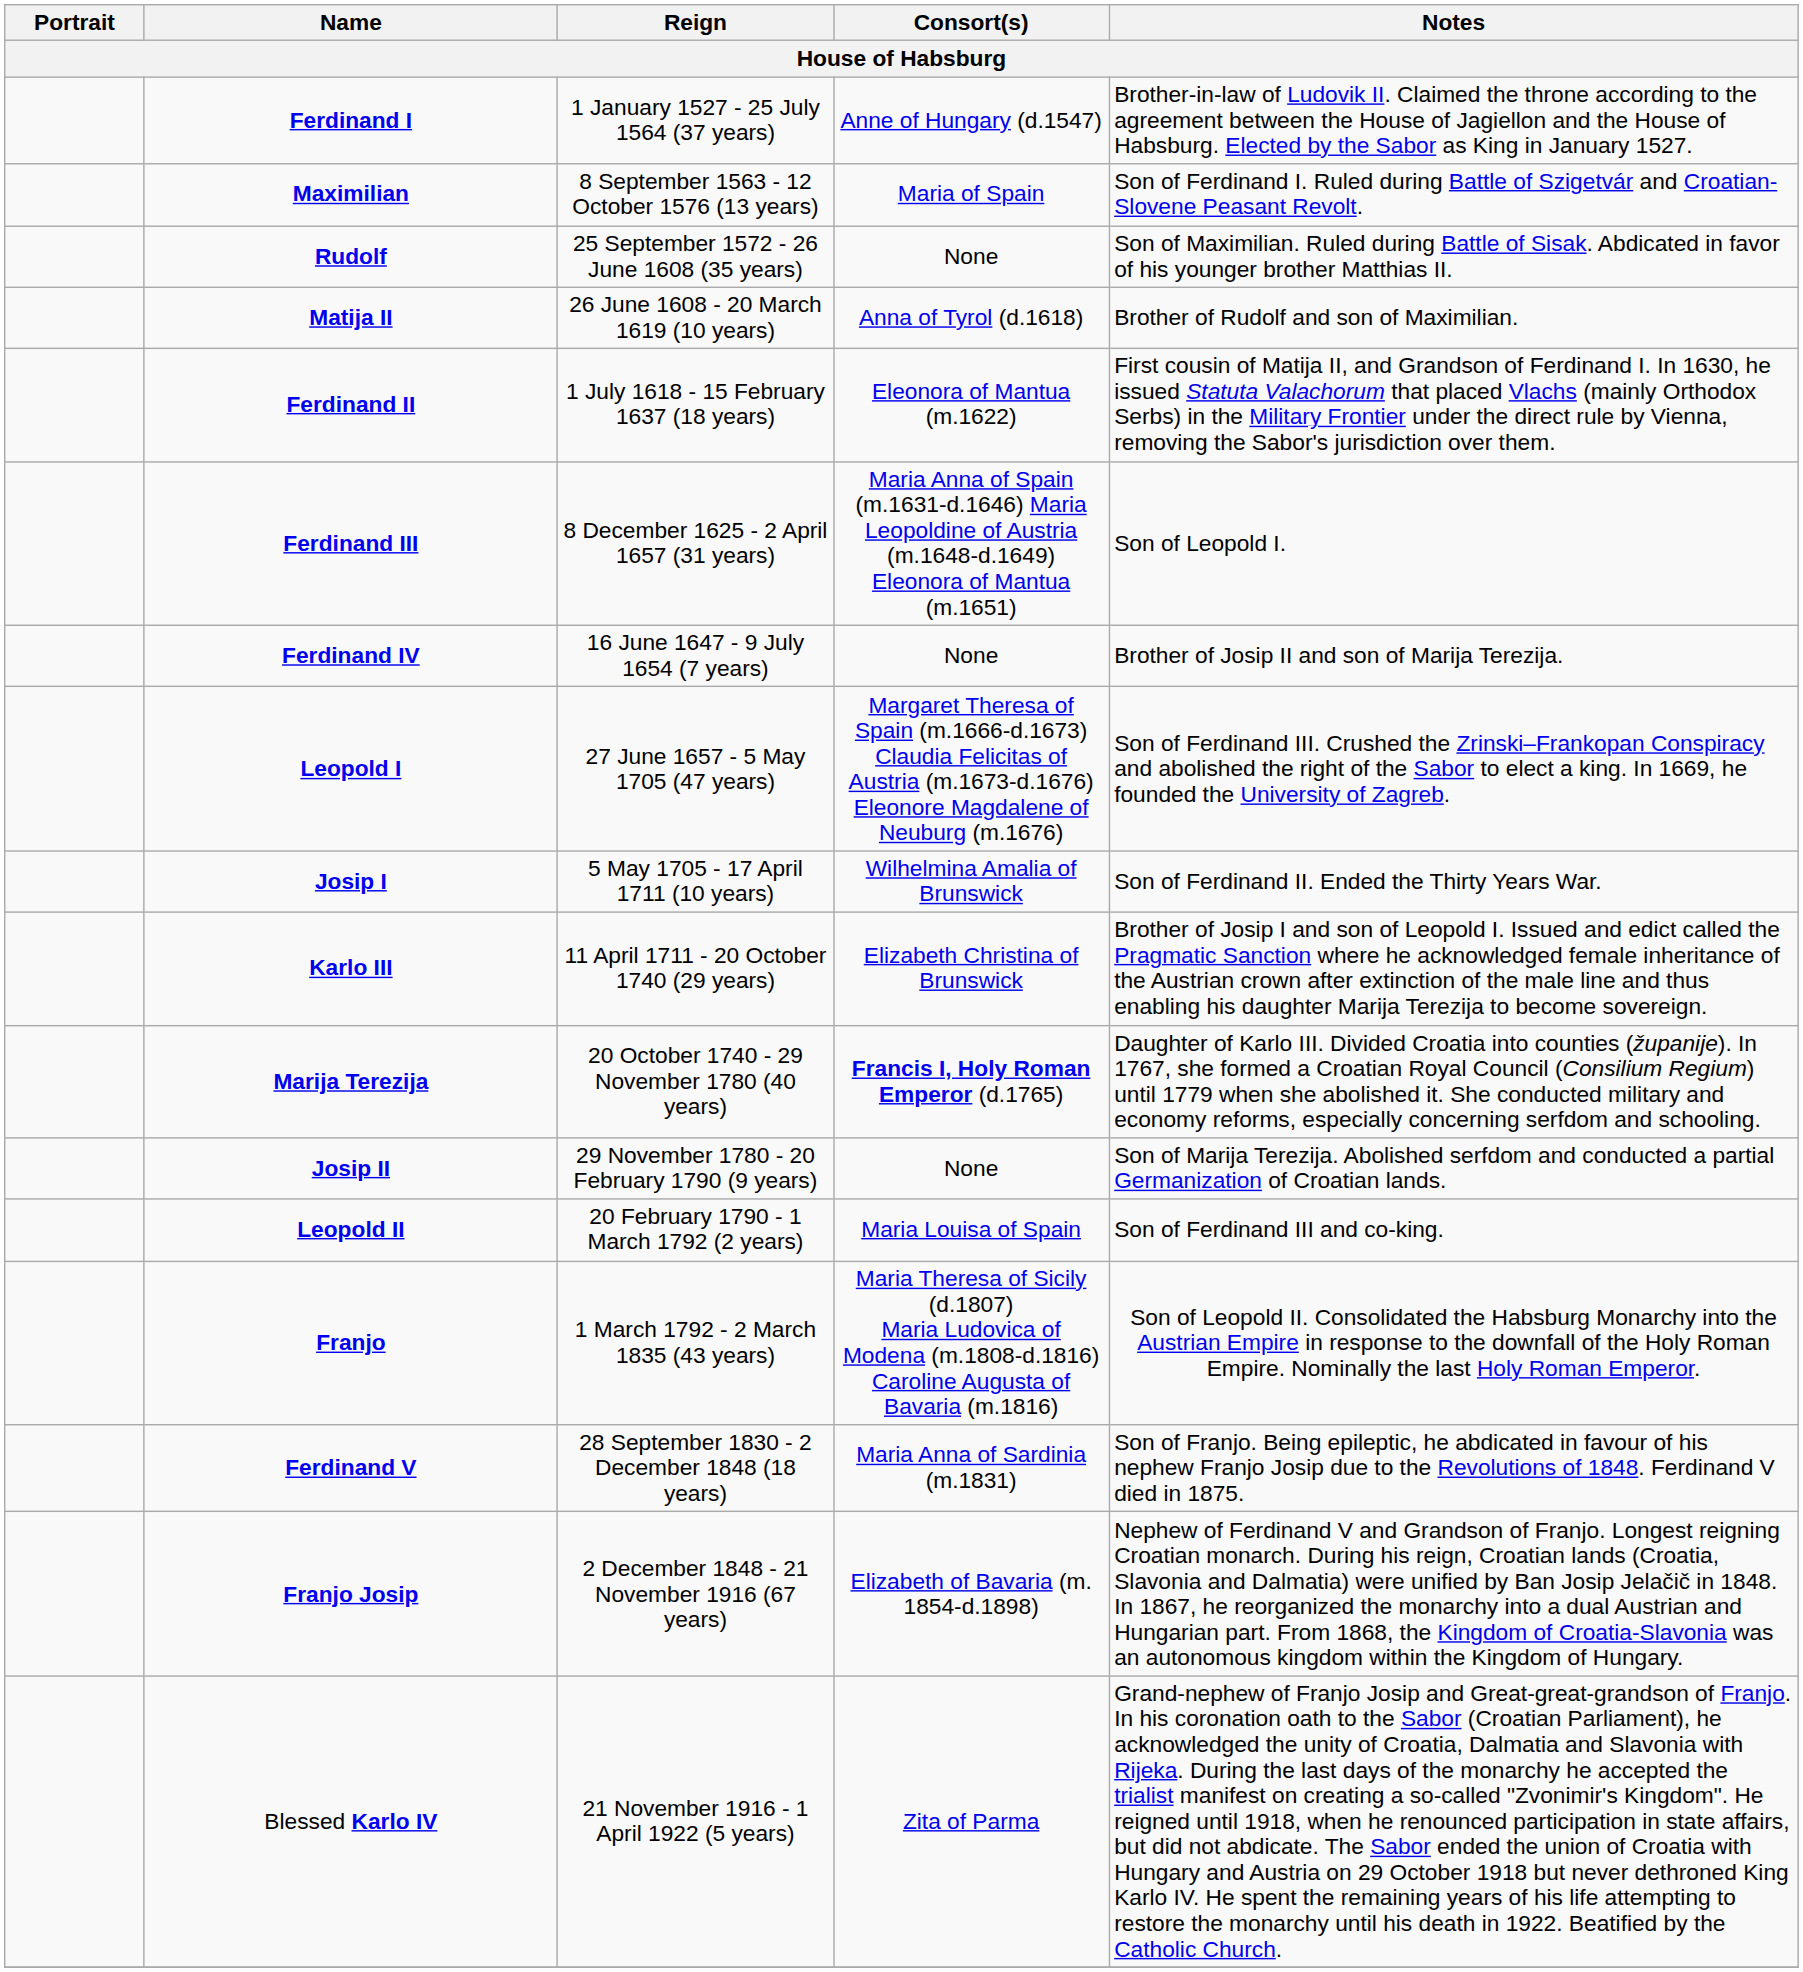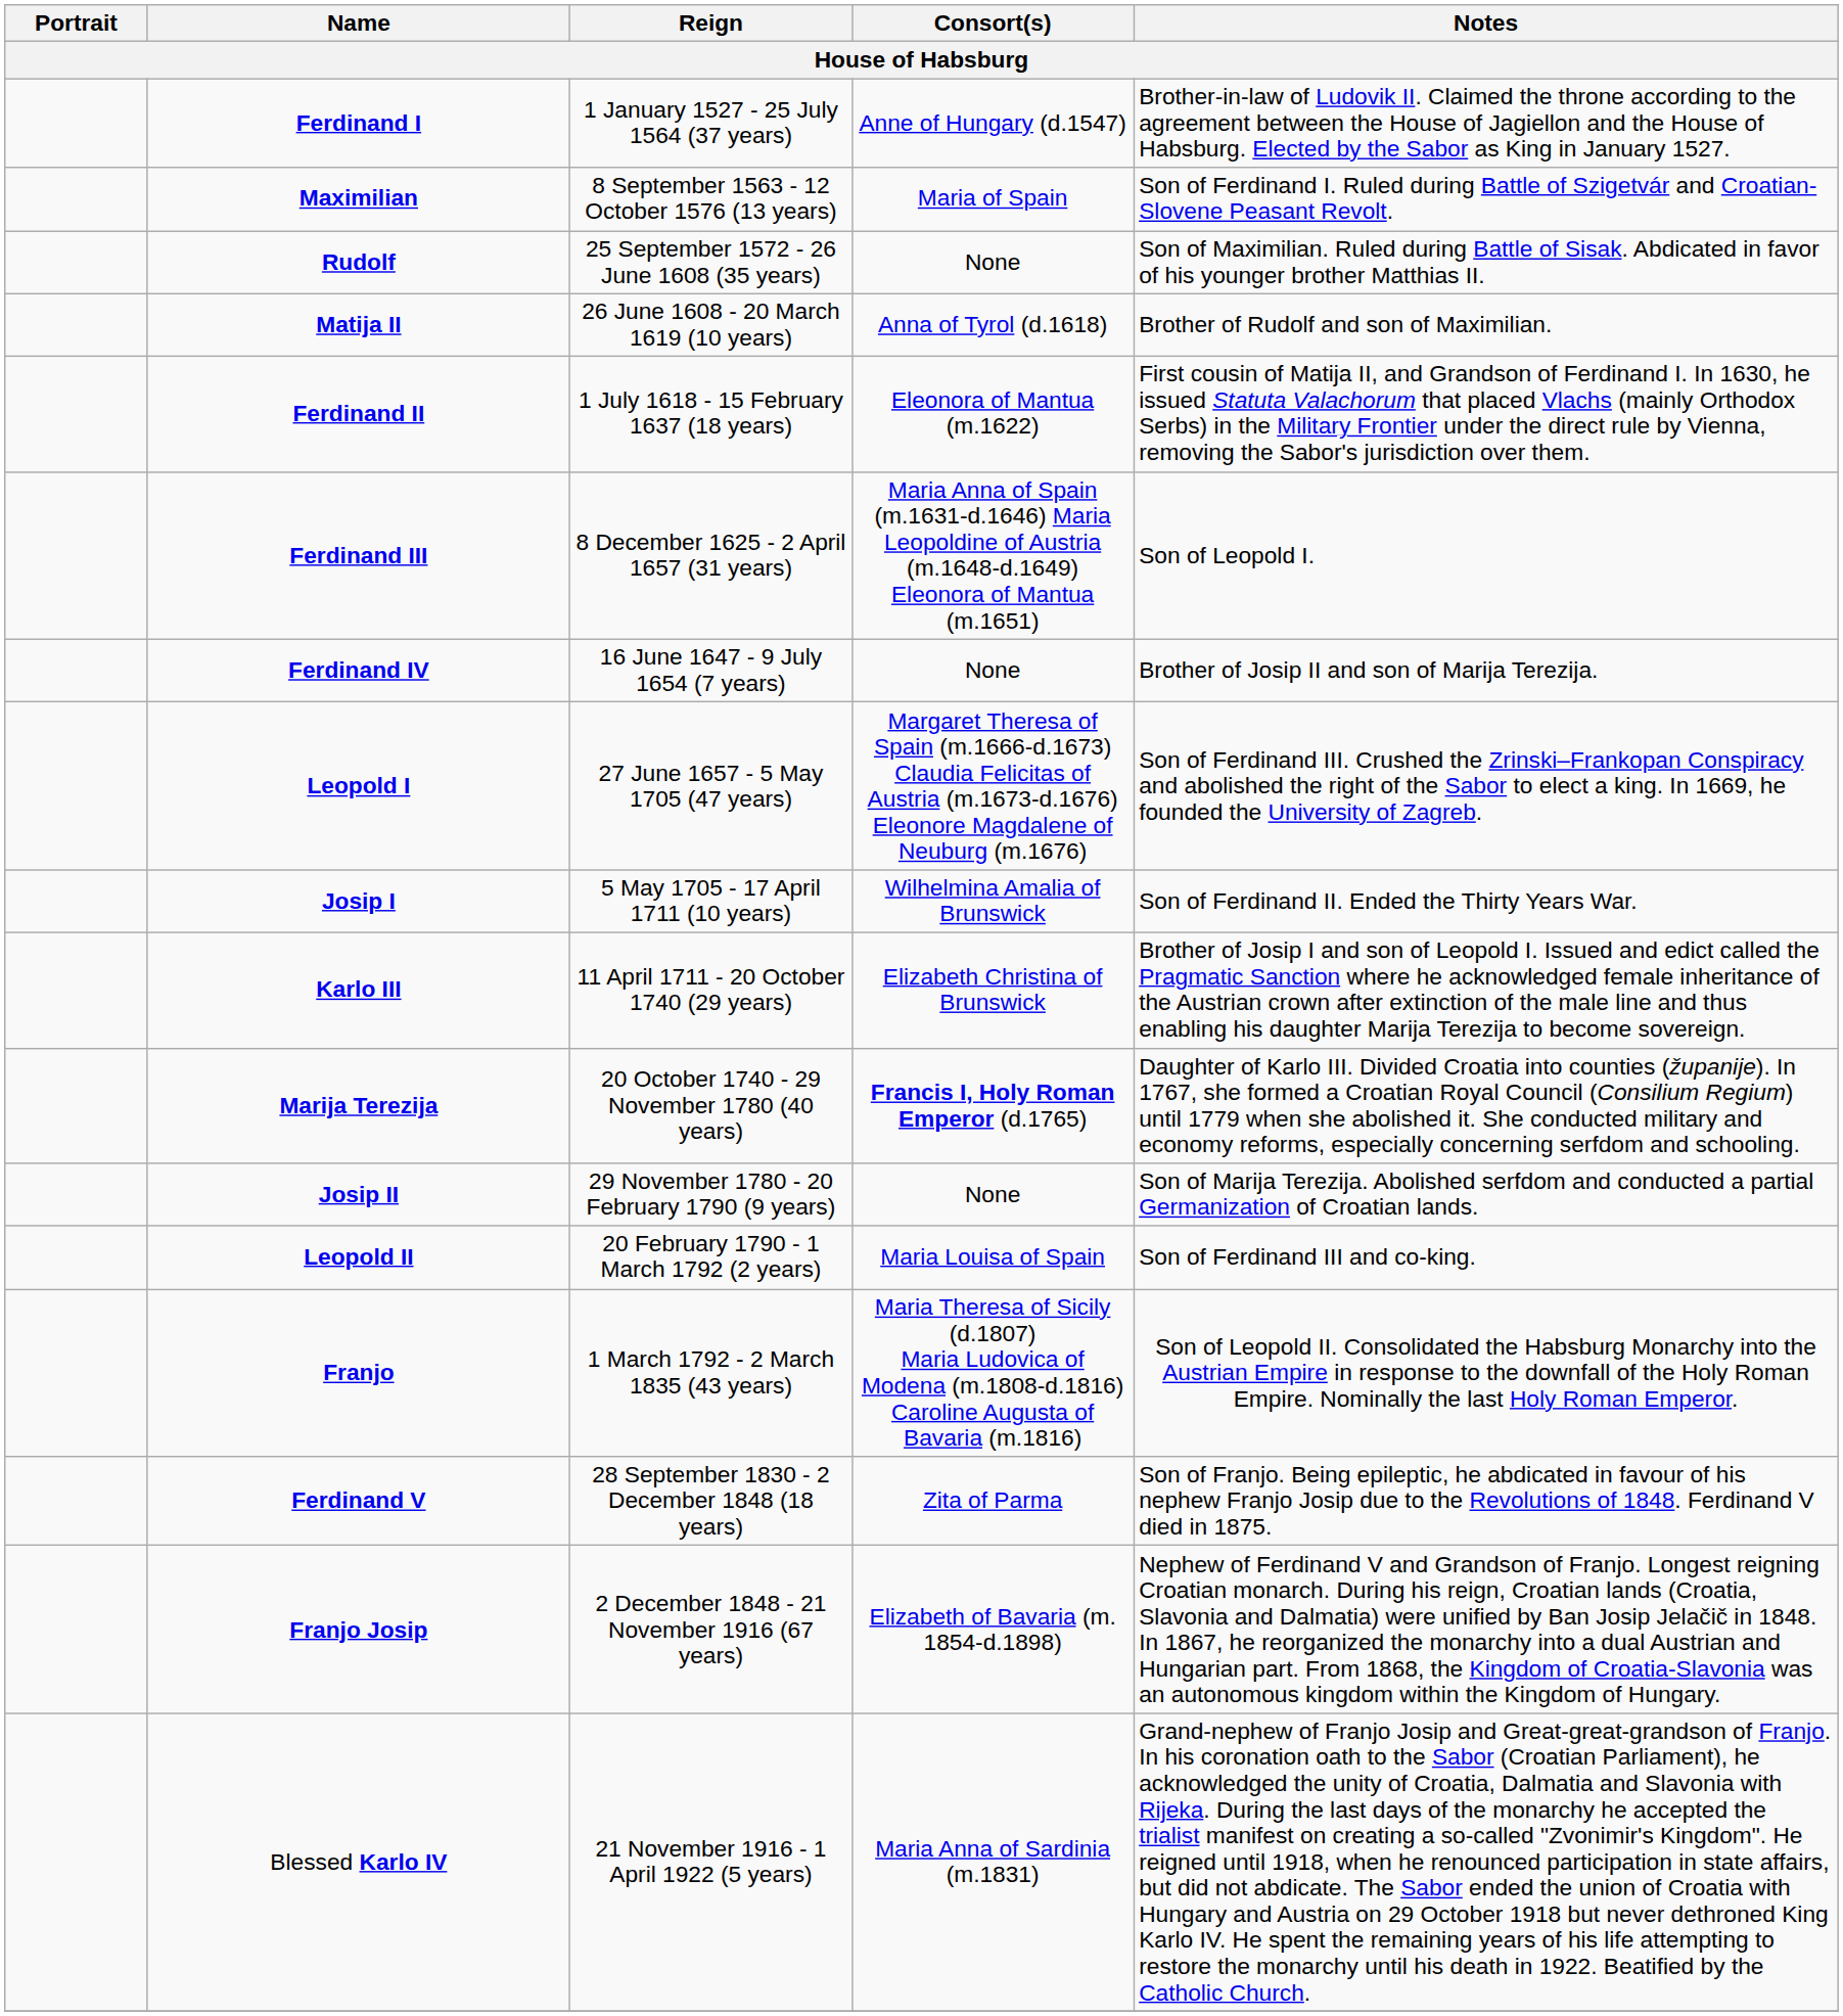 <table class="wikitable" style="text-align:center" width=100%>
 <tr>
 <th width=5%>Portrait</th>
 <th width=15%>Name</th>
 <th width=10%>Reign</th>
 <th width=10%>Consort(s)</th>
 <th width=25%>Notes</th>
 </tr>
 <tr>
 <th colspan="5">House of Habsburg</th>
 </tr>
 <tr>
 <td></td>
 <td><strong><a href='#'>Ferdinand I</a></strong></td>
 <td>1 January 1527 - 25 July 1564 (37 years)</td>
 <td><a href='#'>Anne of Hungary</a> (d.1547)</td>
 <td align="left">Brother-in-law of <a href='#'>Ludovik II</a>. Claimed the throne according to the agreement between the House of Jagiellon and the House of Habsburg. <a href='#'>Elected by the Sabor</a> as King in January 1527.</td>
 </tr>
 <tr>
 <td></td>
 <td><strong><a href='#'>Maximilian</a></strong></td>
 <td>8 September 1563 - 12 October 1576 (13 years)</td>
 <td><a href='#'>Maria of Spain</a></td>
 <td align="left">Son of Ferdinand I. Ruled during <a href='#'>Battle of Szigetvár</a> and <a href='#'>Croatian-Slovene Peasant Revolt</a>.</td>
 </tr>
 <tr>
 <td></td>
 <td><strong><a href='#'>Rudolf</a></strong></td>
 <td>25 September 1572 - 26 June 1608 (35 years)</td>
 <td>None</td>
 <td align="left">Son of Maximilian. Ruled during <a href='#'>Battle of Sisak</a>. Abdicated in favor of his younger brother Matthias II.</td>
 </tr>
 <tr>
 <td></td>
 <td><strong><a href='#'>Matija II</a></strong></td>
 <td>26 June 1608 - 20 March 1619 (10 years)</td>
 <td><a href='#'>Anna of Tyrol</a> (d.1618)</td>
 <td align="left">Brother of Rudolf and son of Maximilian.</td>
 </tr>
 <tr>
 <td></td>
 <td><strong><a href='#'>Ferdinand II</a></strong></td>
 <td>1 July 1618 - 15 February 1637 (18 years)</td>
 <td><a href='#'>Eleonora of Mantua</a> (m.1622)</td>
 <td align="left">First cousin of Matija II, and Grandson of Ferdinand I. In 1630, he issued <em><a href='#'>Statuta Valachorum</a></em> that placed <a href='#'>Vlachs</a> (mainly Orthodox Serbs) in the <a href='#'>Military Frontier</a> under the direct rule by Vienna, removing the Sabor's jurisdiction over them.</td>
 </tr>
 <tr>
 <td></td>
 <td><strong><a href='#'>Ferdinand III</a></strong></td>
 <td>8 December 1625 - 2 April 1657 (31 years)</td>
 <td><a href='#'>Maria Anna of Spain</a> (m.1631-d.1646) <a href='#'>Maria Leopoldine of Austria</a> (m.1648-d.1649) <a href='#'>Eleonora of Mantua</a> (m.1651)</td>
 <td align="left">Son of Leopold I.</td>
 </tr>
 <tr>
 <td></td>
 <td><strong><a href='#'>Ferdinand IV</a></strong></td>
 <td>16 June 1647 - 9 July 1654 (7 years)</td>
 <td>None</td>
 <td align="left">Brother of Josip II and son of Marija Terezija.</td>
 </tr>
 <tr>
 <td></td>
 <td><strong><a href='#'>Leopold I</a></strong></td>
 <td>27 June 1657 - 5 May 1705 (47 years)</td>
 <td><a href='#'>Margaret Theresa of Spain</a> (m.1666-d.1673) <a href='#'>Claudia Felicitas of Austria</a> (m.1673-d.1676) <a href='#'>Eleonore Magdalene of Neuburg</a> (m.1676)</td>
 <td align="left">Son of Ferdinand III. Crushed the <a href='#'>Zrinski–Frankopan Conspiracy</a> and abolished the right of the <a href='#'>Sabor</a> to elect a king. In 1669, he founded the <a href='#'>University of Zagreb</a>.</td>
 </tr>
 <tr>
 <td></td>
 <td><strong><a href='#'>Josip I</a></strong></td>
 <td>5 May 1705 - 17 April 1711 (10 years)</td>
 <td><a href='#'>Wilhelmina Amalia of Brunswick</a></td>
 <td align="left">Son of Ferdinand II. Ended the Thirty Years War.</td>
 </tr>
 <tr>
 <td></td>
 <td><strong><a href='#'>Karlo III</a></strong></td>
 <td>11 April 1711 - 20 October 1740 (29 years)</td>
 <td><a href='#'>Elizabeth Christina of Brunswick</a></td>
 <td align="left">Brother of Josip I and son of Leopold I. Issued and edict called the <a href='#'>Pragmatic Sanction</a> where he acknowledged female inheritance of the Austrian crown after extinction of the male line and thus enabling his daughter Marija Terezija to become sovereign.</td>
 </tr>
 <tr>
 <td></td>
 <td><strong><a href='#'>Marija Terezija</a></strong></td>
 <td>20 October 1740 - 29 November 1780 (40 years)</td>
 <td><strong><a href='#'>Francis I, Holy Roman Emperor</a></strong> (d.1765)</td>
 <td align="left">Daughter of Karlo III. Divided Croatia into counties (<em>županije</em>). In 1767, she formed a Croatian Royal Council (<em>Consilium Regium</em>) until 1779 when she abolished it. She conducted military and economy reforms, especially concerning serfdom and schooling.</td>
 </tr>
 <tr>
 <td></td>
 <td><strong><a href='#'>Josip II</a></strong></td>
 <td>29 November 1780 - 20 February 1790 (9 years)</td>
 <td>None</td>
 <td align="left">Son of Marija Terezija. Abolished serfdom and conducted a partial <a href='#'>Germanization</a> of Croatian lands.</td>
 </tr>
 <tr>
 <td></td>
 <td><strong><a href='#'>Leopold II</a></strong></td>
 <td>20 February 1790 - 1 March 1792 (2 years)</td>
 <td><a href='#'>Maria Louisa of Spain</a></td>
 <td align="left">Son of Ferdinand III and co-king.</td>
 </tr>
 <tr>
 <td></td>
 <td><strong><a href='#'>Franjo</a></strong></td>
 <td>1 March 1792 - 2 March 1835 (43 years)</td>
 <td><a href='#'>Maria Theresa of Sicily</a> (d.1807)<br><a href='#'>Maria Ludovica of Modena</a> (m.1808-d.1816) <a href='#'>Caroline Augusta of Bavaria</a> (m.1816)</td>
 <td>Son of Leopold II. Consolidated the Habsburg Monarchy into the <a href='#'>Austrian Empire</a> in response to the downfall of the Holy Roman Empire. Nominally the last <a href='#'>Holy Roman Emperor</a>.</td>
 </tr>
 <tr>
 <td></td>
 <td><strong><a href='#'>Ferdinand V</a></strong></td>
 <td>28 September 1830 - 2 December 1848 (18 years)</td>
-<td><a href='#'>Maria Anna of Sardinia</a> (m.1831)</td>
+<td><a href='#'>Zita of Parma</a></td>
 <td align="left">Son of Franjo. Being epileptic, he abdicated in favour of his nephew Franjo Josip due to the <a href='#'>Revolutions of 1848</a>. Ferdinand V died in 1875.</td>
 </tr>
 <tr>
 <td></td>
 <td><strong><a href='#'>Franjo Josip</a></strong></td>
 <td>2 December 1848 - 21 November 1916 (67 years)</td>
 <td><a href='#'>Elizabeth of Bavaria</a> (m. 1854-d.1898)</td>
 <td align="left">Nephew of Ferdinand V and Grandson of Franjo. Longest reigning Croatian monarch. During his reign, Croatian lands (Croatia, Slavonia and Dalmatia) were unified by Ban Josip Jelačič in 1848. In 1867, he reorganized the monarchy into a dual Austrian and Hungarian part. From 1868, the <a href='#'>Kingdom of Croatia-Slavonia</a> was an autonomous kingdom within the Kingdom of Hungary.</td>
 </tr>
 <tr>
 <td></td>
 <td>Blessed <strong><a href='#'>Karlo IV</a></strong></td>
 <td>21 November 1916 - 1 April 1922 (5 years)</td>
-<td><a href='#'>Zita of Parma</a></td>
+<td><a href='#'>Maria Anna of Sardinia</a> (m.1831)</td>
 <td align="left">Grand-nephew of Franjo Josip and Great-great-grandson of <a href='#'>Franjo</a>. In his coronation oath to the <a href='#'>Sabor</a> (Croatian Parliament), he acknowledged the unity of Croatia, Dalmatia and Slavonia with <a href='#'>Rijeka</a>. During the last days of the monarchy he accepted the <a href='#'>trialist</a> manifest on creating a so-called "Zvonimir's Kingdom". He reigned until 1918, when he renounced participation in state affairs, but did not abdicate. The <a href='#'>Sabor</a> ended the union of Croatia with Hungary and Austria on 29 October 1918 but never dethroned King Karlo IV. He spent the remaining years of his life attempting to restore the monarchy until his death in 1922. Beatified by the <a href='#'>Catholic Church</a>.</td>
 </tr>
 <tr>
 </tr>
 </table>
